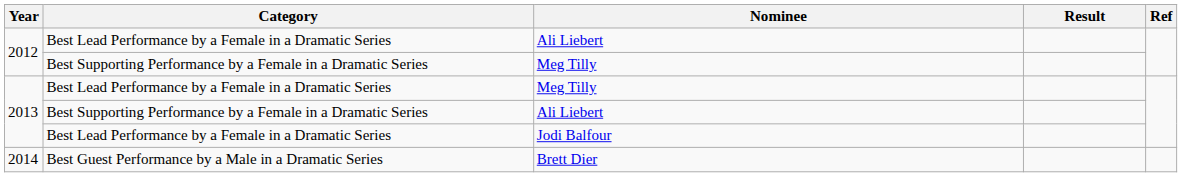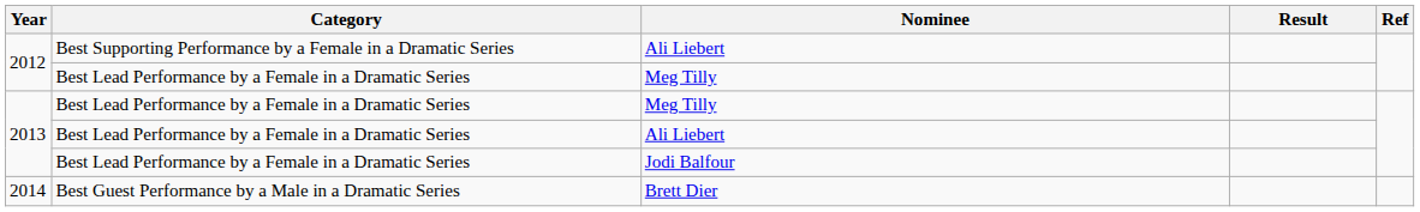 <table class="wikitable">
 <tr>
 <th width=3%>Year</th>
 <th width=40%>Category</th>
 <th width=40%>Nominee</th>
 <th width=10%>Result</th>
 <th width=2%>Ref</th>
 </tr>
 <tr>
 <td rowspan="2">2012</td>
-<td>Best Lead Performance by a Female in a Dramatic Series</td>
+<td>Best Supporting Performance by a Female in a Dramatic Series</td>
 <td><a href='#'>Ali Liebert</a></td>
 <td></td>
 <td rowspan="2"></td>
 </tr>
 <tr>
-<td>Best Supporting Performance by a Female in a Dramatic Series</td>
+<td>Best Lead Performance by a Female in a Dramatic Series</td>
 <td><a href='#'>Meg Tilly</a></td>
 <td></td>
 </tr>
 <tr>
 <td rowspan="3">2013</td>
 <td>Best Lead Performance by a Female in a Dramatic Series</td>
 <td><a href='#'>Meg Tilly</a></td>
 <td></td>
 <td rowspan="3"></td>
 </tr>
 <tr>
-<td>Best Supporting Performance by a Female in a Dramatic Series</td>
+<td>Best Lead Performance by a Female in a Dramatic Series</td>
 <td><a href='#'>Ali Liebert</a></td>
 <td></td>
 </tr>
 <tr>
 <td>Best Lead Performance by a Female in a Dramatic Series</td>
 <td><a href='#'>Jodi Balfour</a></td>
 <td></td>
 </tr>
 <tr>
 <td>2014</td>
 <td>Best Guest Performance by a Male in a Dramatic Series</td>
 <td><a href='#'>Brett Dier</a></td>
 <td></td>
 <td></td>
 </tr>
 </table>
